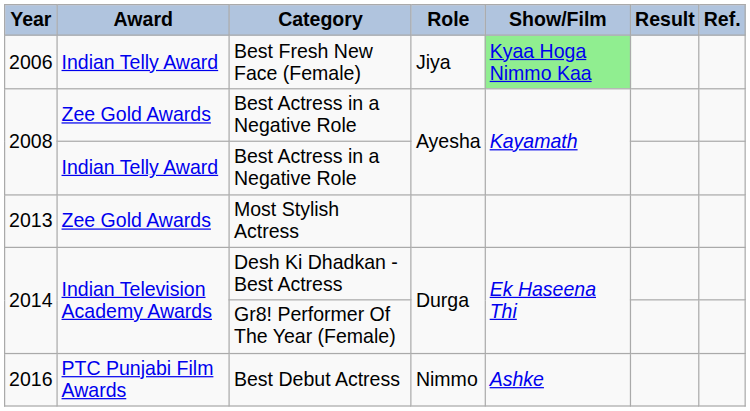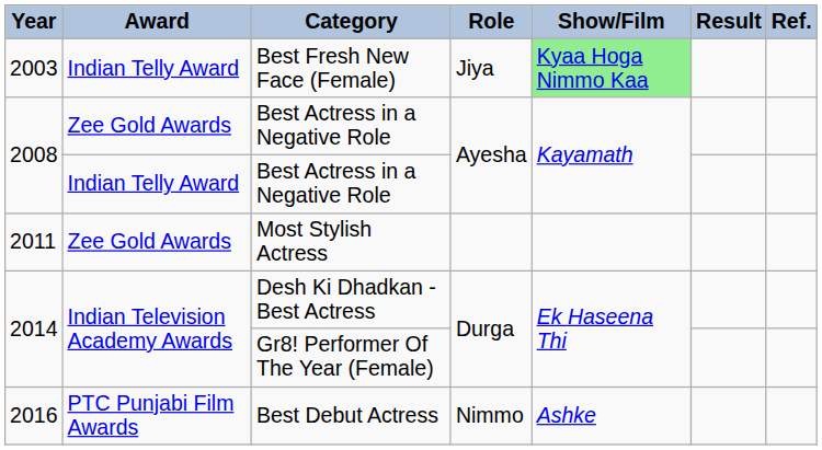 <table class="wikitable sortable">
 <tr>
 <th style="background:#B0C4DE;">Year</th>
 <th style="background:#B0C4DE;">Award</th>
 <th style="background:#B0C4DE;">Category</th>
 <th style="background:#B0C4DE;">Role</th>
 <th style="background:#B0C4DE;">Show/Film</th>
 <th style="background:#B0C4DE;">Result</th>
 <th style="background:#B0C4DE;">Ref.</th>
 </tr>
 <tr>
-<td>2006</td>
+<td>2003</td>
 <td><a href='#'>Indian Telly Award</a></td>
 <td>Best Fresh New Face (Female)</td>
 <td>Jiya</td>
 <td style="background: lightgreen;"><a href='#'>Kyaa Hoga Nimmo Kaa</a></td>
 <td></td>
 <td></td>
 </tr>
 <tr>
 <td rowspan="2">2008</td>
 <td><a href='#'>Zee Gold Awards</a></td>
 <td>Best Actress in a Negative Role</td>
 <td rowspan="2">Ayesha</td>
 <td rowspan="2"><em><a href='#'>Kayamath</a></em></td>
 <td></td>
 <td></td>
 </tr>
 <tr>
 <td><a href='#'>Indian Telly Award</a></td>
 <td>Best Actress in a Negative Role</td>
 <td></td>
 <td></td>
 </tr>
 <tr>
-<td>2013</td>
+<td>2011</td>
 <td><a href='#'>Zee Gold Awards</a></td>
 <td>Most Stylish Actress</td>
 <td></td>
 <td></td>
 <td></td>
 <td></td>
 </tr>
 <tr>
 <td rowspan="2">2014</td>
 <td rowspan="2"><a href='#'>Indian Television Academy Awards</a></td>
 <td>Desh Ki Dhadkan - Best Actress</td>
 <td rowspan="2">Durga</td>
 <td rowspan="2"><em><a href='#'>Ek Haseena Thi</a></em></td>
 <td></td>
 <td></td>
 </tr>
 <tr>
 <td>Gr8! Performer Of The Year (Female)</td>
 <td></td>
 <td></td>
 </tr>
 <tr>
 <td>2016</td>
 <td><a href='#'>PTC Punjabi Film Awards</a></td>
 <td>Best Debut Actress</td>
 <td>Nimmo</td>
 <td><em><a href='#'>Ashke</a></em></td>
 <td></td>
 <td></td>
 </tr>
 </table>
